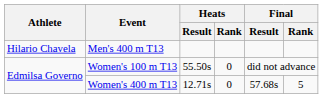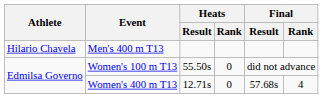 <table class=wikitable style="font-size:90%">
 <tr>
 <th rowspan="2">Athlete</th>
 <th rowspan="2">Event</th>
 <th colspan="2">Heats</th>
 <th colspan="2">Final</th>
 </tr>
 <tr>
 <th>Result</th>
 <th>Rank</th>
 <th>Result</th>
 <th>Rank</th>
 </tr>
 <tr align=center>
 <td align=left><a href='#'>Hilario Chavela</a></td>
 <td align=left><a href='#'>Men's 400 m T13</a></td>
 <td></td>
 <td></td>
 <td></td>
 <td></td>
 </tr>
 <tr align=center>
 <td align=left rowspan=2><a href='#'>Edmilsa Governo</a></td>
 <td align=left><a href='#'>Women's 100 m T13</a></td>
 <td>55.50s</td>
 <td>0</td>
 <td colspan=2>did not advance</td>
 </tr>
 <tr align=center>
 <td align=left><a href='#'>Women's 400 m T13</a></td>
 <td>12.71s</td>
 <td>0</td>
 <td>57.68s</td>
-<td>5</td>
+<td>4</td>
 </tr>
 </table>
